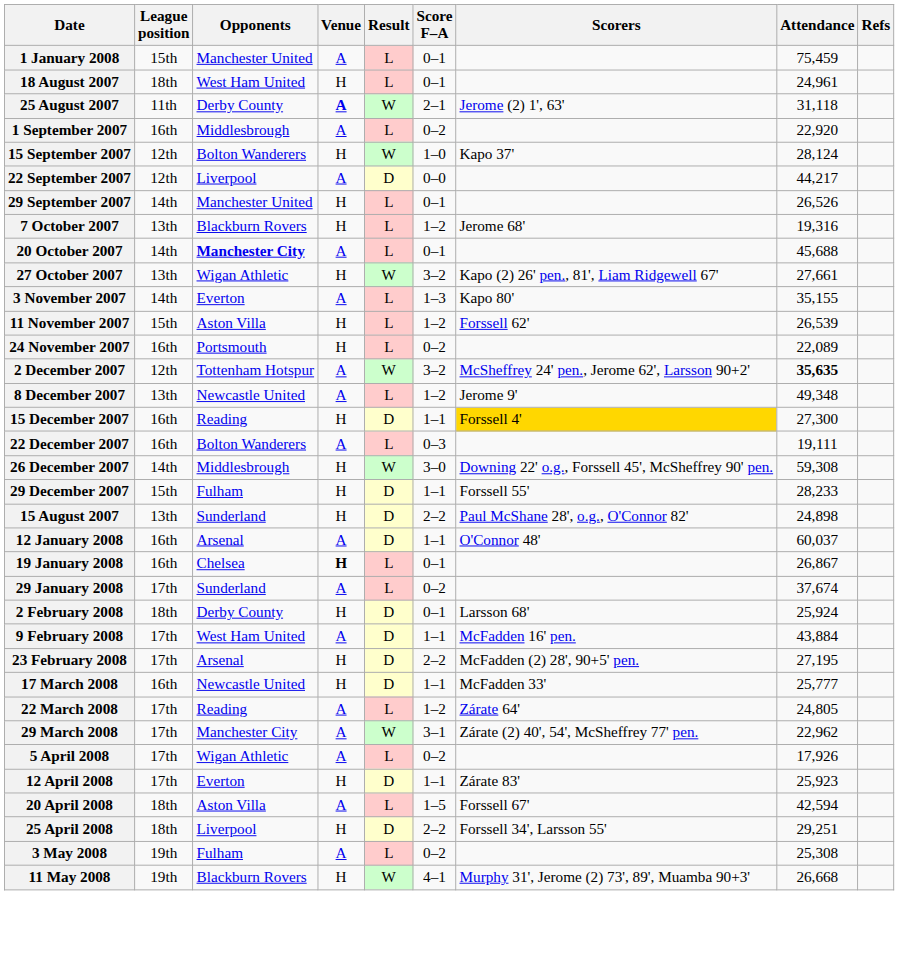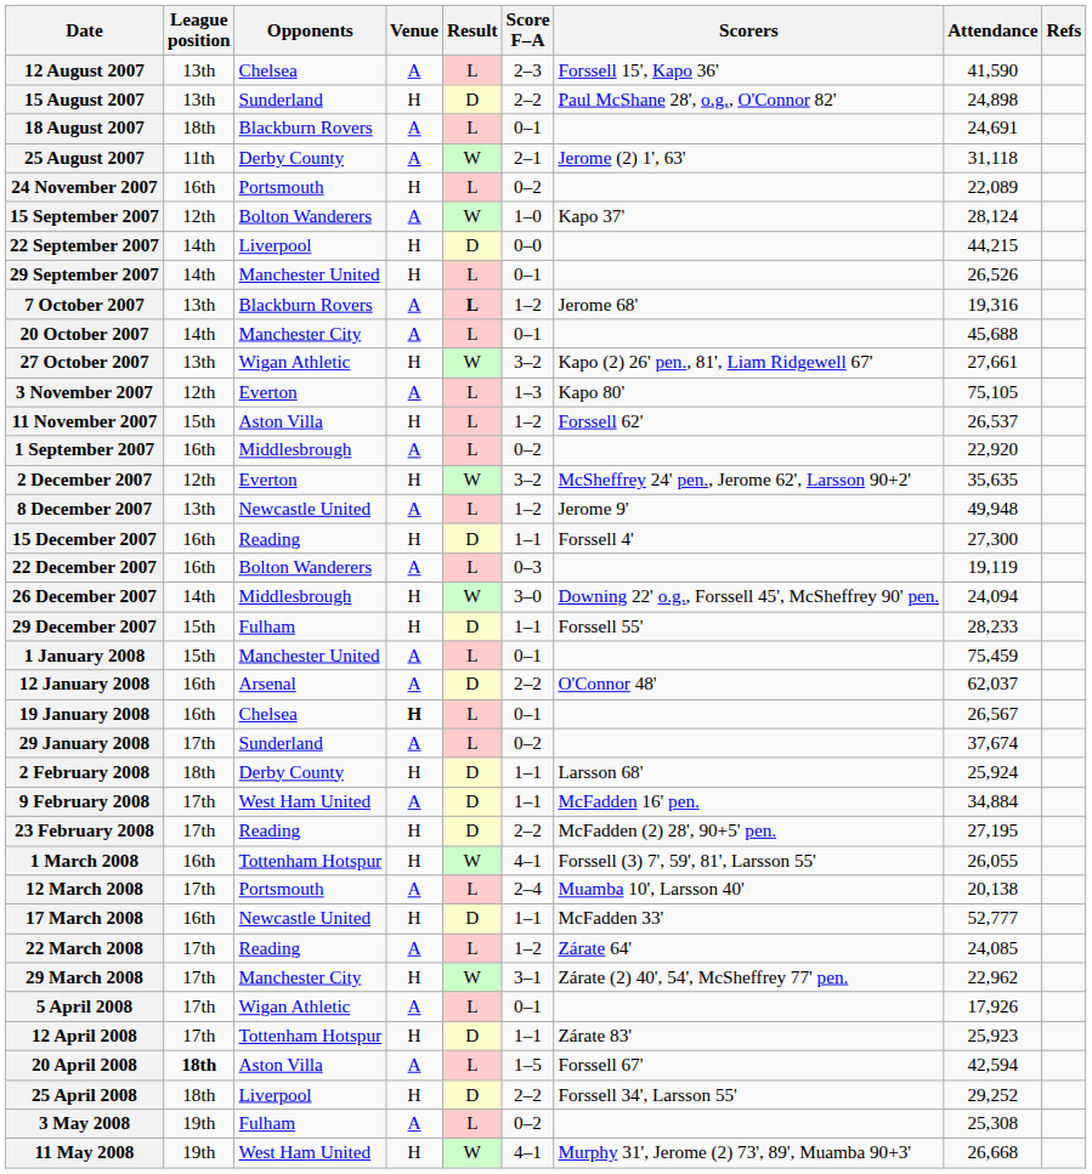 <table class="wikitable plainrowheaders" style="text-align:center">
 <tr>
 <th scope="col">Date</th>
 <th scope="col">League<br>position</th>
 <th scope="col">Opponents</th>
 <th scope="col">Venue</th>
 <th scope="col">Result</th>
 <th scope="col">Score<br>F–A</th>
 <th scope="col">Scorers</th>
 <th scope="col">Attendance</th>
 <th scope="col">Refs</th>
 </tr>
 <tr>
-<th scope="row">1 January 2008</th>
-<td>15th</td>
-<td align="left"><a href='#'>Manchester United</a></td>
+<th scope="row">12 August 2007</th>
+<td>13th</td>
+<td align="left"><a href='#'>Chelsea</a></td>
 <td><a href='#'>A</a></td>
 <td style="background:#fcc">L</td>
-<td>0–1</td>
+<td>2–3</td>
+<td align="left"><a href='#'>Forssell</a> 15', <a href='#'>Kapo</a> 36'</td>
+<td>41,590</td>
 <td></td>
-<td>75,459</td>
+</tr>
+<tr>
+<th scope="row">15 August 2007</th>
+<td>13th</td>
+<td align="left"><a href='#'>Sunderland</a></td>
+<td>H</td>
+<td style="background:#ffc">D</td>
+<td>2–2</td>
+<td align="left"><a href='#'>Paul McShane</a> 28', <a href='#'>o.g.</a>, <a href='#'>O'Connor</a> 82'</td>
+<td>24,898</td>
 <td></td>
 </tr>
 <tr>
 <th scope="row">18 August 2007</th>
 <td>18th</td>
-<td align="left"><a href='#'>West Ham United</a></td>
-<td>H</td>
+<td align="left"><a href='#'>Blackburn Rovers</a></td>
+<td><a href='#'>A</a></td>
 <td style="background:#fcc">L</td>
 <td>0–1</td>
 <td></td>
-<td>24,961</td>
+<td>24,691</td>
 <td></td>
 </tr>
 <tr>
 <th scope="row">25 August 2007</th>
 <td>11th</td>
 <td align="left"><a href='#'>Derby County</a></td>
-<td><strong><a href='#'>A</a></strong></td>
+<td><a href='#'>A</a></td>
 <td style="background:#cfc">W</td>
 <td>2–1</td>
 <td align="left"><a href='#'>Jerome</a> (2) 1', 63'</td>
 <td>31,118</td>
 <td></td>
 </tr>
 <tr>
-<th scope="row">1 September 2007</th>
+<th scope="row">24 November 2007</th>
 <td>16th</td>
-<td align="left"><a href='#'>Middlesbrough</a></td>
-<td><a href='#'>A</a></td>
+<td align="left"><a href='#'>Portsmouth</a></td>
+<td>H</td>
 <td style="background:#fcc">L</td>
 <td>0–2</td>
 <td></td>
-<td>22,920</td>
+<td>22,089</td>
 <td></td>
 </tr>
 <tr>
 <th scope="row">15 September 2007</th>
 <td>12th</td>
 <td align="left"><a href='#'>Bolton Wanderers</a></td>
-<td>H</td>
+<td><a href='#'>A</a></td>
 <td style="background:#cfc">W</td>
 <td>1–0</td>
 <td align="left">Kapo 37'</td>
 <td>28,124</td>
 <td></td>
 </tr>
 <tr>
 <th scope="row">22 September 2007</th>
-<td>12th</td>
+<td>14th</td>
 <td align="left"><a href='#'>Liverpool</a></td>
-<td><a href='#'>A</a></td>
+<td>H</td>
 <td style="background:#ffc">D</td>
 <td>0–0</td>
 <td></td>
-<td>44,217</td>
+<td>44,215</td>
 <td></td>
 </tr>
 <tr>
 <th scope="row">29 September 2007</th>
 <td>14th</td>
 <td align="left"><a href='#'>Manchester United</a></td>
 <td>H</td>
 <td style="background:#fcc">L</td>
 <td>0–1</td>
 <td></td>
 <td>26,526</td>
 <td></td>
 </tr>
 <tr>
 <th scope="row">7 October 2007</th>
 <td>13th</td>
 <td align="left"><a href='#'>Blackburn Rovers</a></td>
-<td>H</td>
-<td style="background:#fcc">L</td>
+<td><a href='#'>A</a></td>
+<td style="background:#fcc"><strong>L</strong></td>
 <td>1–2</td>
 <td align="left">Jerome 68'</td>
 <td>19,316</td>
 <td></td>
 </tr>
 <tr>
 <th scope="row">20 October 2007</th>
 <td>14th</td>
-<td align="left"><strong><a href='#'>Manchester City</a></strong></td>
+<td align="left"><a href='#'>Manchester City</a></td>
 <td><a href='#'>A</a></td>
 <td style="background:#fcc">L</td>
 <td>0–1</td>
 <td></td>
 <td>45,688</td>
 <td></td>
 </tr>
 <tr>
 <th scope="row">27 October 2007</th>
 <td>13th</td>
 <td align="left"><a href='#'>Wigan Athletic</a></td>
 <td>H</td>
 <td style="background:#cfc">W</td>
 <td>3–2</td>
 <td align="left">Kapo (2) 26' <a href='#'>pen.</a>, 81', <a href='#'>Liam Ridgewell</a> 67'</td>
 <td>27,661</td>
 <td></td>
 </tr>
 <tr>
 <th scope="row">3 November 2007</th>
-<td>14th</td>
+<td>12th</td>
 <td align="left"><a href='#'>Everton</a></td>
 <td><a href='#'>A</a></td>
 <td style="background:#fcc">L</td>
 <td>1–3</td>
 <td align="left">Kapo 80'</td>
-<td>35,155</td>
+<td>75,105</td>
 <td></td>
 </tr>
 <tr>
 <th scope="row">11 November 2007</th>
 <td>15th</td>
 <td align="left"><a href='#'>Aston Villa</a></td>
 <td>H</td>
 <td style="background:#fcc">L</td>
 <td>1–2</td>
 <td align="left"><a href='#'>Forssell</a> 62'</td>
-<td>26,539</td>
+<td>26,537</td>
 <td></td>
 </tr>
 <tr>
-<th scope="row">24 November 2007</th>
+<th scope="row">1 September 2007</th>
 <td>16th</td>
-<td align="left"><a href='#'>Portsmouth</a></td>
-<td>H</td>
+<td align="left"><a href='#'>Middlesbrough</a></td>
+<td><a href='#'>A</a></td>
 <td style="background:#fcc">L</td>
 <td>0–2</td>
 <td></td>
-<td>22,089</td>
+<td>22,920</td>
 <td></td>
 </tr>
 <tr>
 <th scope="row">2 December 2007</th>
 <td>12th</td>
-<td align="left"><a href='#'>Tottenham Hotspur</a></td>
-<td><a href='#'>A</a></td>
+<td align="left"><a href='#'>Everton</a></td>
+<td>H</td>
 <td style="background:#cfc">W</td>
 <td>3–2</td>
 <td align="left"><a href='#'>McSheffrey</a> 24' <a href='#'>pen.</a>, Jerome 62', <a href='#'>Larsson</a> 90+2'</td>
-<td><strong>35,635</strong></td>
+<td>35,635</td>
 <td></td>
 </tr>
 <tr>
 <th scope="row">8 December 2007</th>
 <td>13th</td>
 <td align="left"><a href='#'>Newcastle United</a></td>
 <td><a href='#'>A</a></td>
 <td style="background:#fcc">L</td>
 <td>1–2</td>
 <td align="left">Jerome 9'</td>
-<td>49,348</td>
+<td>49,948</td>
 <td></td>
 </tr>
 <tr>
 <th scope="row">15 December 2007</th>
 <td>16th</td>
 <td align="left"><a href='#'>Reading</a></td>
 <td>H</td>
 <td style="background:#ffc">D</td>
 <td>1–1</td>
-<td align="left" style="background: gold;">Forssell 4'</td>
+<td align="left">Forssell 4'</td>
 <td>27,300</td>
 <td></td>
 </tr>
 <tr>
 <th scope="row">22 December 2007</th>
 <td>16th</td>
 <td align="left"><a href='#'>Bolton Wanderers</a></td>
 <td><a href='#'>A</a></td>
 <td style="background:#fcc">L</td>
 <td>0–3</td>
 <td></td>
-<td>19,111</td>
+<td>19,119</td>
 <td></td>
 </tr>
 <tr>
 <th scope="row">26 December 2007</th>
 <td>14th</td>
 <td align="left"><a href='#'>Middlesbrough</a></td>
 <td>H</td>
 <td style="background:#cfc">W</td>
 <td>3–0</td>
 <td align="left"><a href='#'>Downing</a> 22' <a href='#'>o.g.</a>, Forssell 45', McSheffrey 90' <a href='#'>pen.</a></td>
-<td>59,308</td>
+<td>24,094</td>
 <td></td>
 </tr>
 <tr>
 <th scope="row">29 December 2007</th>
 <td>15th</td>
 <td align="left"><a href='#'>Fulham</a></td>
 <td>H</td>
 <td style="background:#ffc">D</td>
 <td>1–1</td>
 <td align="left">Forssell 55'</td>
 <td>28,233</td>
 <td></td>
 </tr>
 <tr>
-<th scope="row">15 August 2007</th>
-<td>13th</td>
-<td align="left"><a href='#'>Sunderland</a></td>
-<td>H</td>
-<td style="background:#ffc">D</td>
-<td>2–2</td>
-<td align="left"><a href='#'>Paul McShane</a> 28', <a href='#'>o.g.</a>, <a href='#'>O'Connor</a> 82'</td>
-<td>24,898</td>
+<th scope="row">1 January 2008</th>
+<td>15th</td>
+<td align="left"><a href='#'>Manchester United</a></td>
+<td><a href='#'>A</a></td>
+<td style="background:#fcc">L</td>
+<td>0–1</td>
+<td></td>
+<td>75,459</td>
 <td></td>
 </tr>
 <tr>
 <th scope="row">12 January 2008</th>
 <td>16th</td>
 <td align="left"><a href='#'>Arsenal</a></td>
 <td><a href='#'>A</a></td>
 <td style="background:#ffc">D</td>
-<td>1–1</td>
+<td>2–2</td>
 <td align="left"><a href='#'>O'Connor</a> 48'</td>
-<td>60,037</td>
+<td>62,037</td>
 <td></td>
 </tr>
 <tr>
 <th scope="row">19 January 2008</th>
 <td>16th</td>
 <td align="left"><a href='#'>Chelsea</a></td>
 <td><strong>H</strong></td>
 <td style="background:#fcc">L</td>
 <td>0–1</td>
 <td></td>
-<td>26,867</td>
+<td>26,567</td>
 <td></td>
 </tr>
 <tr>
 <th scope="row">29 January 2008</th>
 <td>17th</td>
 <td align="left"><a href='#'>Sunderland</a></td>
 <td><a href='#'>A</a></td>
 <td style="background:#fcc">L</td>
 <td>0–2</td>
 <td></td>
 <td>37,674</td>
 <td></td>
 </tr>
 <tr>
 <th scope="row">2 February 2008</th>
 <td>18th</td>
 <td align="left"><a href='#'>Derby County</a></td>
 <td>H</td>
 <td style="background:#ffc">D</td>
-<td>0–1</td>
+<td>1–1</td>
 <td align="left">Larsson 68'</td>
 <td>25,924</td>
 <td></td>
 </tr>
 <tr>
 <th scope="row">9 February 2008</th>
 <td>17th</td>
 <td align="left"><a href='#'>West Ham United</a></td>
 <td><a href='#'>A</a></td>
 <td style="background:#ffc">D</td>
 <td>1–1</td>
 <td align="left"><a href='#'>McFadden</a> 16' <a href='#'>pen.</a></td>
-<td>43,884</td>
+<td>34,884</td>
 <td></td>
 </tr>
 <tr>
 <th scope="row">23 February 2008</th>
 <td>17th</td>
-<td align="left"><a href='#'>Arsenal</a></td>
+<td align="left"><a href='#'>Reading</a></td>
 <td>H</td>
 <td style="background:#ffc">D</td>
 <td>2–2</td>
 <td align="left">McFadden (2) 28', 90+5' <a href='#'>pen.</a></td>
 <td>27,195</td>
+<td></td>
+</tr>
+<tr>
+<th scope="row">1 March 2008</th>
+<td>16th</td>
+<td align="left"><a href='#'>Tottenham Hotspur</a></td>
+<td>H</td>
+<td style="background:#cfc">W</td>
+<td>4–1</td>
+<td align="left">Forssell (3) 7', 59', 81', Larsson 55'</td>
+<td>26,055</td>
+<td></td>
+</tr>
+<tr>
+<th scope="row">12 March 2008</th>
+<td>17th</td>
+<td align="left"><a href='#'>Portsmouth</a></td>
+<td><a href='#'>A</a></td>
+<td style="background:#fcc">L</td>
+<td>2–4</td>
+<td align="left"><a href='#'>Muamba</a> 10', Larsson 40'</td>
+<td>20,138</td>
 <td></td>
 </tr>
 <tr>
 <th scope="row">17 March 2008</th>
 <td>16th</td>
 <td align="left"><a href='#'>Newcastle United</a></td>
 <td>H</td>
 <td style="background:#ffc">D</td>
 <td>1–1</td>
 <td align="left">McFadden 33'</td>
-<td>25,777</td>
+<td>52,777</td>
 <td></td>
 </tr>
 <tr>
 <th scope="row">22 March 2008</th>
 <td>17th</td>
 <td align="left"><a href='#'>Reading</a></td>
 <td><a href='#'>A</a></td>
 <td style="background:#fcc">L</td>
 <td>1–2</td>
 <td align="left"><a href='#'>Zárate</a> 64'</td>
-<td>24,805</td>
+<td>24,085</td>
 <td></td>
 </tr>
 <tr>
 <th scope="row">29 March 2008</th>
 <td>17th</td>
 <td align="left"><a href='#'>Manchester City</a></td>
-<td><a href='#'>A</a></td>
+<td>H</td>
 <td style="background:#cfc">W</td>
 <td>3–1</td>
 <td align="left">Zárate (2) 40', 54', McSheffrey 77' <a href='#'>pen.</a></td>
 <td>22,962</td>
 <td></td>
 </tr>
 <tr>
 <th scope="row">5 April 2008</th>
 <td>17th</td>
 <td align="left"><a href='#'>Wigan Athletic</a></td>
 <td><a href='#'>A</a></td>
 <td style="background:#fcc">L</td>
-<td>0–2</td>
+<td>0–1</td>
 <td></td>
 <td>17,926</td>
 <td></td>
 </tr>
 <tr>
 <th scope="row">12 April 2008</th>
 <td>17th</td>
-<td align="left"><a href='#'>Everton</a></td>
+<td align="left"><a href='#'>Tottenham Hotspur</a></td>
 <td>H</td>
 <td style="background:#ffc">D</td>
 <td>1–1</td>
 <td align="left">Zárate 83'</td>
 <td>25,923</td>
 <td></td>
 </tr>
 <tr>
 <th scope="row">20 April 2008</th>
-<td>18th</td>
+<td><strong>18th</strong></td>
 <td align="left"><a href='#'>Aston Villa</a></td>
 <td><a href='#'>A</a></td>
 <td style="background:#fcc">L</td>
 <td>1–5</td>
 <td align="left">Forssell 67'</td>
 <td>42,594</td>
 <td></td>
 </tr>
 <tr>
 <th scope="row">25 April 2008</th>
 <td>18th</td>
 <td align="left"><a href='#'>Liverpool</a></td>
 <td>H</td>
 <td style="background:#ffc">D</td>
 <td>2–2</td>
 <td align="left">Forssell 34', Larsson 55'</td>
-<td>29,251</td>
+<td>29,252</td>
 <td></td>
 </tr>
 <tr>
 <th scope="row">3 May 2008</th>
 <td>19th</td>
 <td align="left"><a href='#'>Fulham</a></td>
 <td><a href='#'>A</a></td>
 <td style="background:#fcc">L</td>
 <td>0–2</td>
 <td></td>
 <td>25,308</td>
 <td></td>
 </tr>
 <tr>
 <th scope="row">11 May 2008</th>
 <td>19th</td>
-<td align="left"><a href='#'>Blackburn Rovers</a></td>
+<td align="left"><a href='#'>West Ham United</a></td>
 <td>H</td>
 <td style="background:#cfc">W</td>
 <td>4–1</td>
 <td align="left"><a href='#'>Murphy</a> 31', Jerome (2) 73', 89', Muamba 90+3'</td>
 <td>26,668</td>
 <td></td>
 </tr>
 </table>
